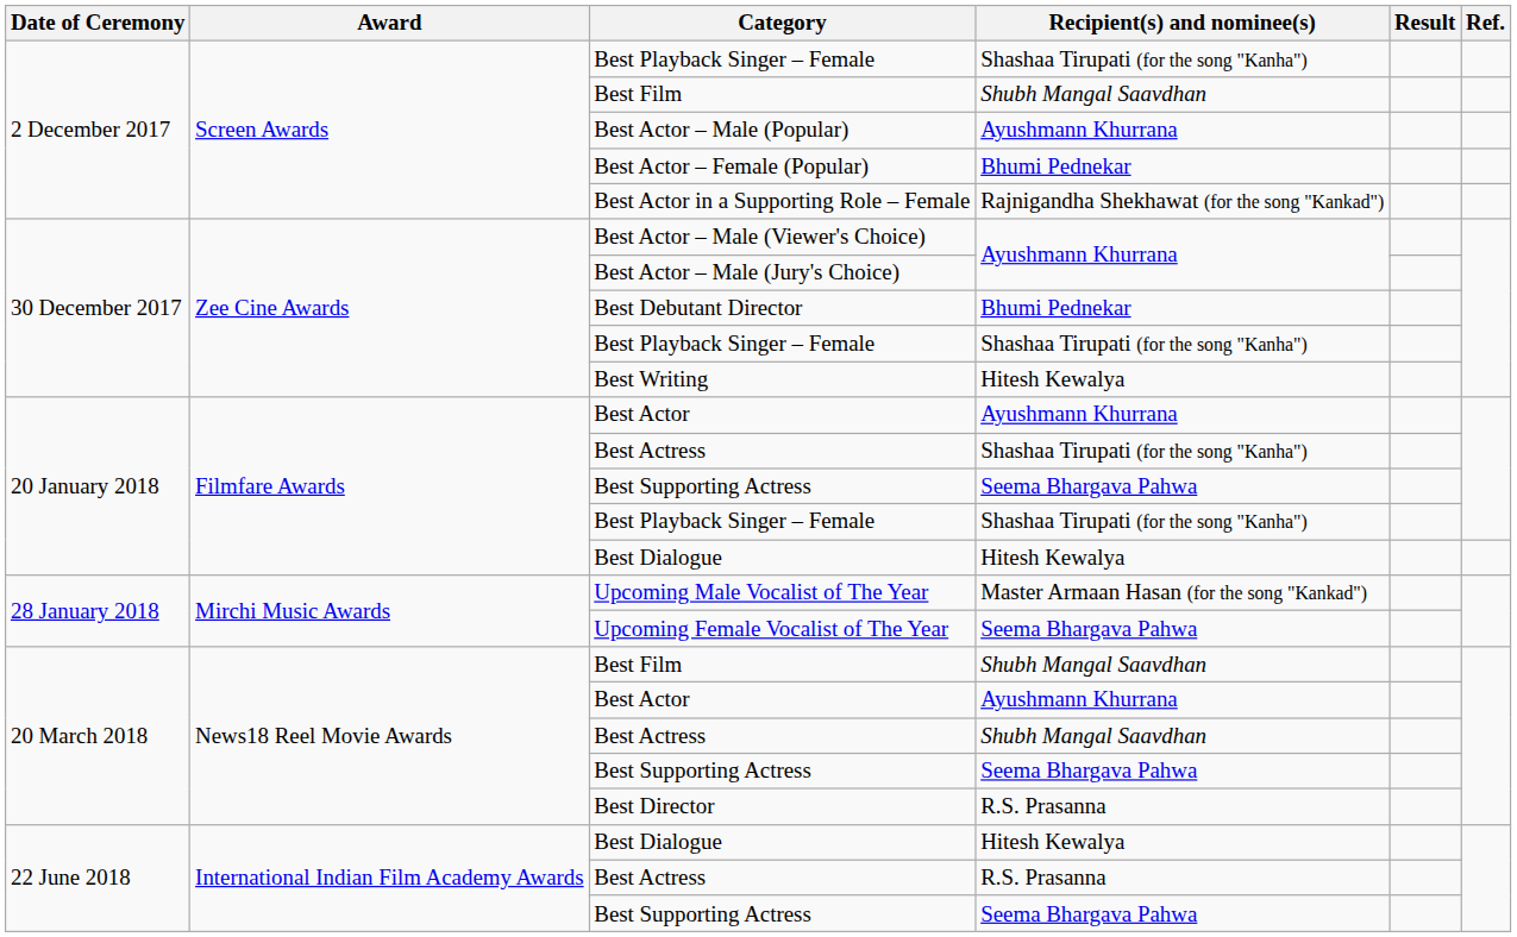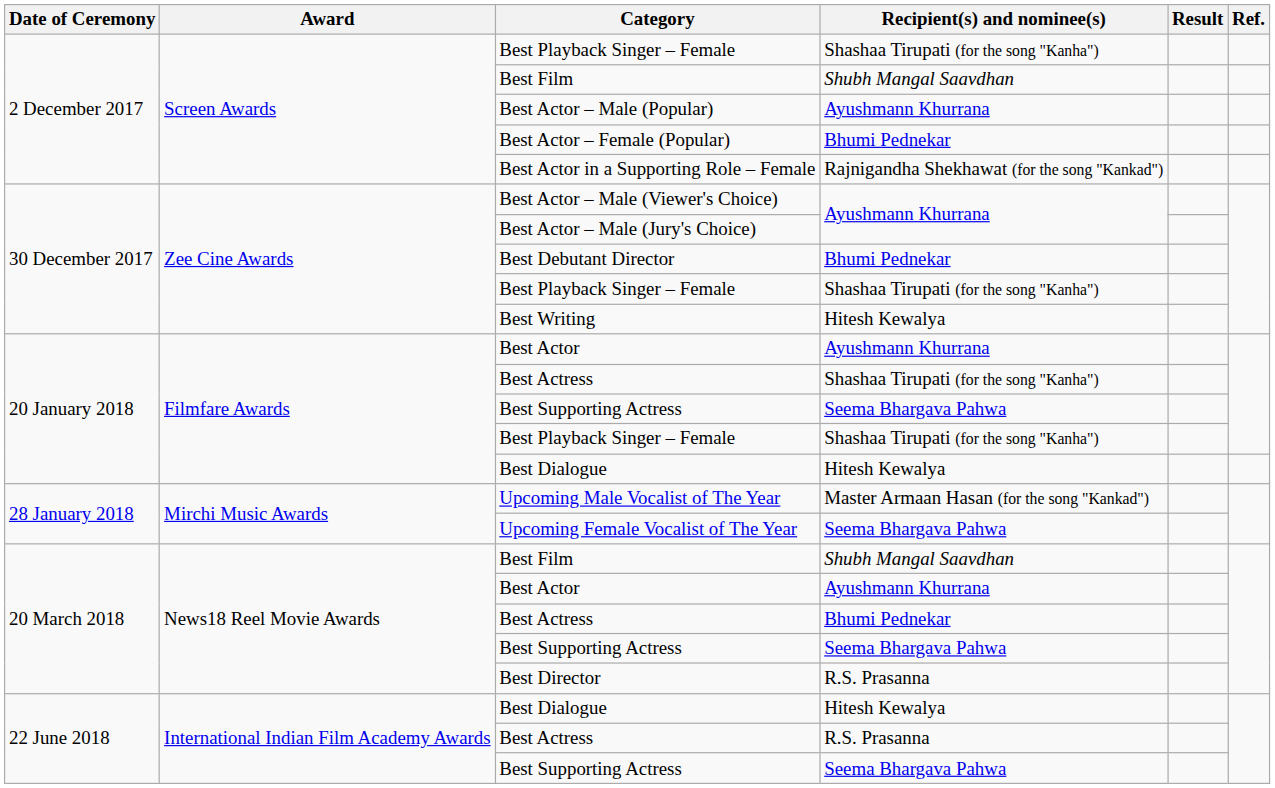 <table class="wikitable sortable">
 <tr>
 <th>Date of Ceremony</th>
 <th>Award</th>
 <th>Category</th>
 <th>Recipient(s) and nominee(s)</th>
 <th>Result</th>
 <th>Ref.</th>
 </tr>
 <tr>
 <td rowspan="5">2 December 2017</td>
 <td rowspan="5"><a href='#'>Screen Awards</a></td>
 <td>Best Playback Singer – Female</td>
 <td>Shashaa Tirupati <small>(for the song "Kanha")</small></td>
 <td></td>
 <td></td>
 </tr>
 <tr>
 <td>Best Film</td>
 <td><em>Shubh Mangal Saavdhan</em></td>
 <td></td>
 <td></td>
 </tr>
 <tr>
 <td>Best Actor – Male (Popular)</td>
 <td><a href='#'>Ayushmann Khurrana</a></td>
 <td></td>
 <td></td>
 </tr>
 <tr>
 <td>Best Actor – Female (Popular)</td>
 <td><a href='#'>Bhumi Pednekar</a></td>
 <td></td>
 <td></td>
 </tr>
 <tr>
 <td>Best Actor in a Supporting Role – Female</td>
 <td>Rajnigandha Shekhawat <small>(for the song "Kankad")</small></td>
 <td></td>
 <td></td>
 </tr>
 <tr>
 <td rowspan="5">30 December 2017</td>
 <td rowspan="5"><a href='#'>Zee Cine Awards</a></td>
 <td>Best Actor – Male (Viewer's Choice)</td>
 <td rowspan="2"><a href='#'>Ayushmann Khurrana</a></td>
 <td></td>
 <td rowspan="5"></td>
 </tr>
 <tr>
 <td>Best Actor – Male (Jury's Choice)</td>
 <td></td>
 </tr>
 <tr>
 <td>Best Debutant Director</td>
 <td><a href='#'>Bhumi Pednekar</a></td>
 <td></td>
 </tr>
 <tr>
 <td>Best Playback Singer – Female</td>
 <td>Shashaa Tirupati <small>(for the song "Kanha")</small></td>
 <td></td>
 </tr>
 <tr>
 <td>Best Writing</td>
 <td>Hitesh Kewalya</td>
 <td></td>
 </tr>
 <tr>
 <td rowspan="5">20 January 2018</td>
 <td rowspan="5"><a href='#'>Filmfare Awards</a></td>
 <td>Best Actor</td>
 <td><a href='#'>Ayushmann Khurrana</a></td>
 <td></td>
 <td rowspan="4"></td>
 </tr>
 <tr>
 <td>Best Actress</td>
 <td>Shashaa Tirupati <small>(for the song "Kanha")</small></td>
 <td></td>
 </tr>
 <tr>
 <td>Best Supporting Actress</td>
 <td><a href='#'>Seema Bhargava Pahwa</a></td>
 <td></td>
 </tr>
 <tr>
 <td>Best Playback Singer – Female</td>
 <td>Shashaa Tirupati <small>(for the song "Kanha")</small></td>
 <td></td>
 </tr>
 <tr>
 <td>Best Dialogue</td>
 <td>Hitesh Kewalya</td>
 <td></td>
 <td></td>
 </tr>
 <tr>
 <td rowspan="2"><a href='#'>28 January 2018</a></td>
 <td rowspan="2"><a href='#'>Mirchi Music Awards</a></td>
 <td><a href='#'>Upcoming Male Vocalist of The Year</a></td>
 <td>Master Armaan Hasan <small>(for the song "Kankad")</small></td>
 <td></td>
 <td rowspan="2"></td>
 </tr>
 <tr>
 <td><a href='#'>Upcoming Female Vocalist of The Year</a></td>
 <td><a href='#'>Seema Bhargava Pahwa</a></td>
 <td></td>
 </tr>
 <tr>
 <td rowspan="5">20 March 2018</td>
 <td rowspan="5">News18 Reel Movie Awards</td>
 <td>Best Film</td>
 <td><em>Shubh Mangal Saavdhan</em></td>
 <td></td>
 <td rowspan="5"></td>
 </tr>
 <tr>
 <td>Best Actor</td>
 <td><a href='#'>Ayushmann Khurrana</a></td>
 <td></td>
 </tr>
 <tr>
 <td>Best Actress</td>
-<td><em>Shubh Mangal Saavdhan</em></td>
+<td><a href='#'>Bhumi Pednekar</a></td>
 <td></td>
 </tr>
 <tr>
 <td>Best Supporting Actress</td>
 <td><a href='#'>Seema Bhargava Pahwa</a></td>
 <td></td>
 </tr>
 <tr>
 <td>Best Director</td>
 <td>R.S. Prasanna</td>
 <td></td>
 </tr>
 <tr>
 <td rowspan="3">22 June 2018</td>
 <td rowspan="3"><a href='#'>International Indian Film Academy Awards</a></td>
 <td>Best Dialogue</td>
 <td>Hitesh Kewalya</td>
 <td></td>
 <td rowspan="3"></td>
 </tr>
 <tr>
 <td>Best Actress</td>
 <td>R.S. Prasanna</td>
 <td></td>
 </tr>
 <tr>
 <td>Best Supporting Actress</td>
 <td><a href='#'>Seema Bhargava Pahwa</a></td>
 <td></td>
 </tr>
 </table>
